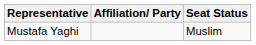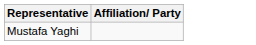 <table class="wikitable">
 <tr>
 <th>Representative</th>
 <th>Affiliation/ Party</th>
-<th>Seat Status</th>
 </tr>
 <tr>
 <td>Mustafa Yaghi</td>
 <td></td>
-<td>Muslim</td>
 </tr>
 </table>
